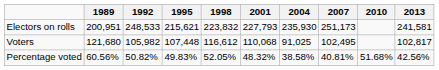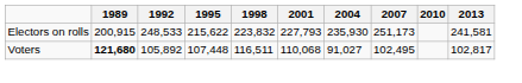 <table class="wikitable">
 <tr>
 <td></td>
 <th>1989</th>
 <th>1992</th>
 <th>1995</th>
 <th>1998</th>
 <th>2001</th>
 <th>2004</th>
 <th>2007</th>
 <th>2010</th>
 <th>2013</th>
 </tr>
 <tr>
 <td>Electors on rolls</td>
-<td>200,951</td>
+<td>200,915</td>
 <td>248,533</td>
-<td>215,621</td>
+<td>215,622</td>
 <td>223,832</td>
 <td>227,793</td>
 <td>235,930</td>
 <td>251,173</td>
 <td></td>
 <td>241,581</td>
 </tr>
 <tr>
 <td>Voters</td>
-<td>121,680</td>
-<td>105,982</td>
+<td><strong>121,680</strong></td>
+<td>105,892</td>
 <td>107,448</td>
-<td>116,612</td>
+<td>116,511</td>
 <td>110,068</td>
-<td>91,025</td>
+<td>91,027</td>
 <td>102,495</td>
 <td></td>
 <td>102,817</td>
 </tr>
-<tr>
-<td>Percentage voted</td>
-<td>60.56%</td>
-<td>50.82%</td>
-<td>49.83%</td>
-<td>52.05%</td>
-<td>48.32%</td>
-<td>38.58%</td>
-<td>40.81%</td>
-<td>51.68%</td>
-<td>42.56%</td>
-</tr>
 </table>
